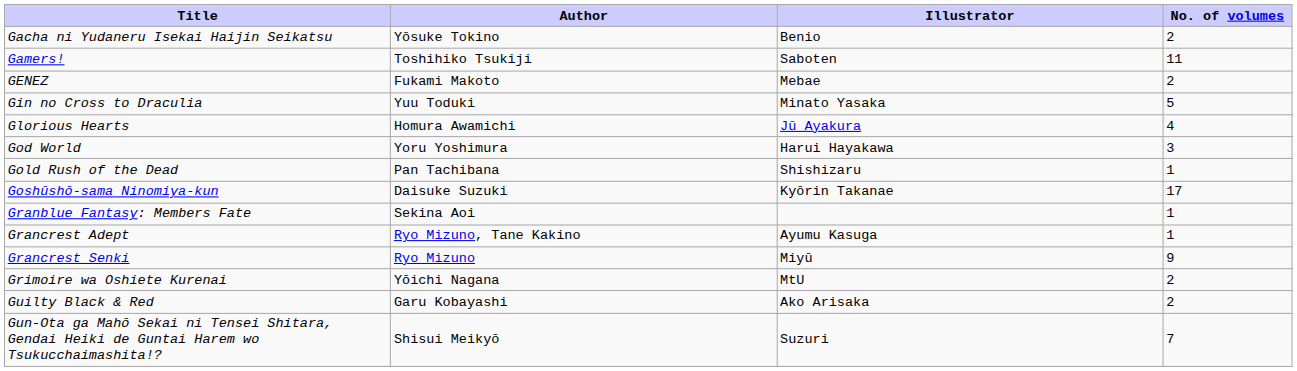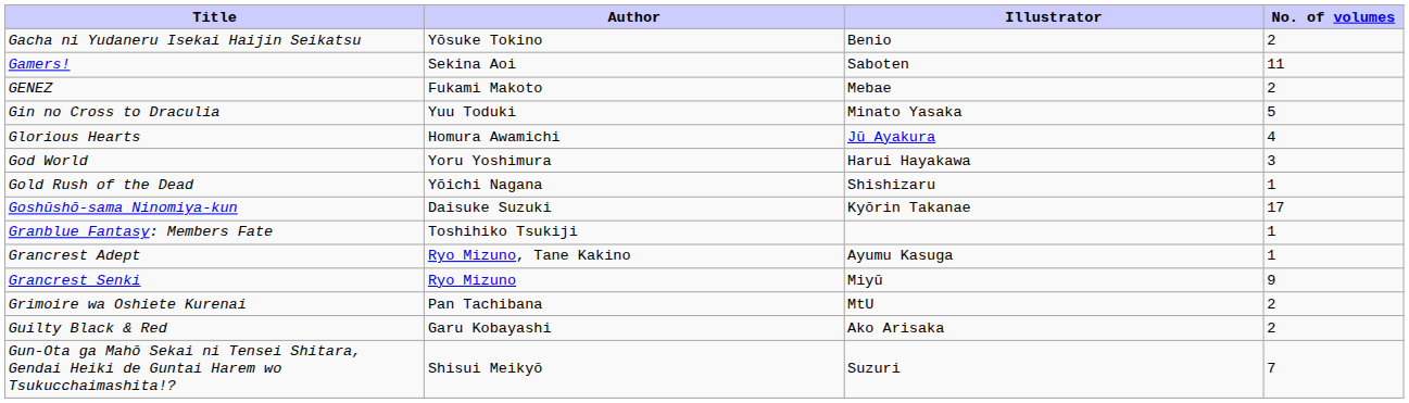 <table class="wikitable" style="width: 98%;">
 <tr>
 <th width=30% style="background:#ccf;">Title</th>
 <th width=30% style="background:#ccf;">Author</th>
 <th width=30% style="background:#ccf;">Illustrator</th>
 <th width=10% style="background:#ccf;">No. of <a href='#'>volumes</a></th>
 </tr>
 <tr>
 <td><em>Gacha ni Yudaneru Isekai Haijin Seikatsu</em></td>
 <td>Yōsuke Tokino</td>
 <td>Benio</td>
 <td>2</td>
 </tr>
 <tr>
 <td><em><a href='#'>Gamers!</a></em></td>
-<td>Toshihiko Tsukiji</td>
+<td>Sekina Aoi</td>
 <td>Saboten</td>
 <td>11</td>
 </tr>
 <tr>
 <td><em>GENEZ</em></td>
 <td>Fukami Makoto</td>
 <td>Mebae</td>
 <td>2</td>
 </tr>
 <tr>
 <td><em>Gin no Cross to Draculia</em></td>
 <td>Yuu Toduki</td>
 <td>Minato Yasaka</td>
 <td>5</td>
 </tr>
 <tr>
 <td><em>Glorious Hearts</em></td>
 <td>Homura Awamichi</td>
 <td><a href='#'>Jū Ayakura</a></td>
 <td>4</td>
 </tr>
 <tr>
 <td><em>God World</em></td>
 <td>Yoru Yoshimura</td>
 <td>Harui Hayakawa</td>
 <td>3</td>
 </tr>
 <tr>
 <td><em>Gold Rush of the Dead</em></td>
-<td>Pan Tachibana</td>
+<td>Yōichi Nagana</td>
 <td>Shishizaru</td>
 <td>1</td>
 </tr>
 <tr>
 <td><em><a href='#'>Goshūshō-sama Ninomiya-kun</a></em></td>
 <td>Daisuke Suzuki</td>
 <td>Kyōrin Takanae</td>
 <td>17</td>
 </tr>
 <tr>
 <td><em><a href='#'>Granblue Fantasy</a>: Members Fate</em></td>
-<td>Sekina Aoi</td>
+<td>Toshihiko Tsukiji</td>
 <td></td>
 <td>1</td>
 </tr>
 <tr>
 <td><em>Grancrest Adept</em></td>
 <td><a href='#'>Ryo Mizuno</a>, Tane Kakino</td>
 <td>Ayumu Kasuga</td>
 <td>1</td>
 </tr>
 <tr>
 <td><em><a href='#'>Grancrest Senki</a></em></td>
 <td><a href='#'>Ryo Mizuno</a></td>
 <td>Miyū</td>
 <td>9</td>
 </tr>
 <tr>
 <td><em>Grimoire wa Oshiete Kurenai</em></td>
-<td>Yōichi Nagana</td>
+<td>Pan Tachibana</td>
 <td>MtU</td>
 <td>2</td>
 </tr>
 <tr>
 <td><em>Guilty Black & Red</em></td>
 <td>Garu Kobayashi</td>
 <td>Ako Arisaka</td>
 <td>2</td>
 </tr>
 <tr>
 <td><em>Gun-Ota ga Mahō Sekai ni Tensei Shitara, Gendai Heiki de Guntai Harem wo Tsukucchaimashita!?</em></td>
 <td>Shisui Meikyō</td>
 <td>Suzuri</td>
 <td>7</td>
 </tr>
 </table>
